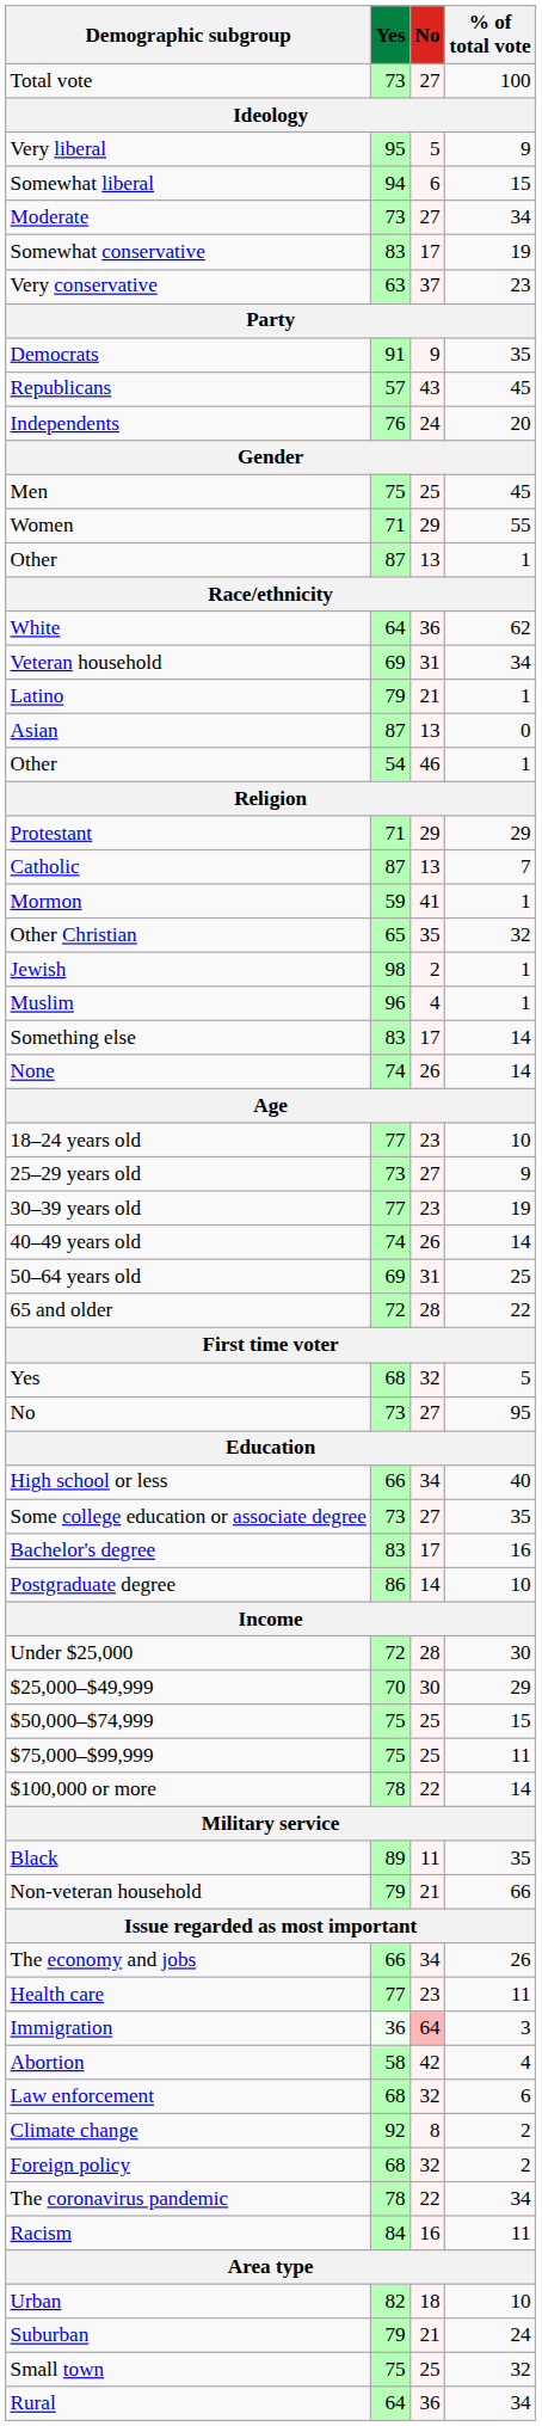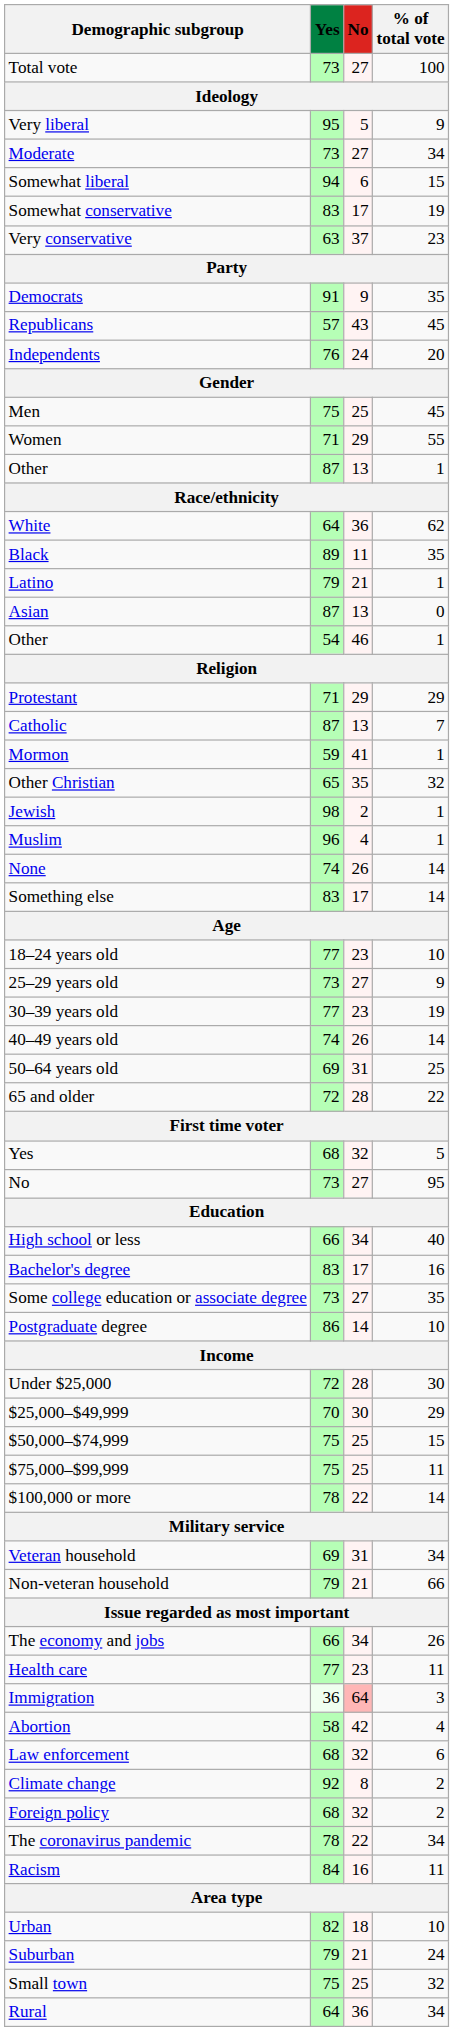 <table class="wikitable sortable" style="font-size:90%; line-height:1.2">
 <tr>
 <th>Demographic subgroup</th>
 <th style="background:#008142;">Yes</th>
 <th style="background:#DC241F;">No</th>
 <th>% of<br>total vote</th>
 </tr>
 <tr>
 <td>Total vote</td>
 <td style="text-align:right; background:#b6ffb6;">73</td>
 <td style="text-align:right; background:#fff3f3;">27</td>
 <td style="text-align:right;">100</td>
 </tr>
 <tr>
 <th colspan="4">Ideology</th>
 </tr>
 <tr>
 <td>Very <a href='#'>liberal</a></td>
 <td style="text-align:right; background:#b6ffb6;">95</td>
 <td style="text-align:right; background:#fff3f3;">5</td>
 <td style="text-align:right;">9</td>
 </tr>
 <tr>
+<td><a href='#'>Moderate</a></td>
+<td style="text-align:right; background:#b6ffb6;">73</td>
+<td style="text-align:right; background:#fff3f3;">27</td>
+<td style="text-align:right;">34</td>
+</tr>
+<tr>
 <td>Somewhat <a href='#'>liberal</a></td>
 <td style="text-align:right; background:#b6ffb6;">94</td>
 <td style="text-align:right; background:#fff3f3;">6</td>
 <td style="text-align:right;">15</td>
-</tr>
-<tr>
-<td><a href='#'>Moderate</a></td>
-<td style="text-align:right; background:#b6ffb6;">73</td>
-<td style="text-align:right; background:#fff3f3;">27</td>
-<td style="text-align:right;">34</td>
 </tr>
 <tr>
 <td>Somewhat <a href='#'>conservative</a></td>
 <td style="text-align:right; background:#b6ffb6;">83</td>
 <td style="text-align:right; background:#fff3f3;">17</td>
 <td style="text-align:right;">19</td>
 </tr>
 <tr>
 <td>Very <a href='#'>conservative</a></td>
 <td style="text-align:right; background:#b6ffb6;">63</td>
 <td style="text-align:right; background:#fff3f3;">37</td>
 <td style="text-align:right;">23</td>
 </tr>
 <tr>
 <th colspan="4">Party</th>
 </tr>
 <tr>
 <td><a href='#'>Democrats</a></td>
 <td style="text-align:right; background:#b6ffb6;">91</td>
 <td style="text-align:right; background:#fff3f3;">9</td>
 <td style="text-align:right;">35</td>
 </tr>
 <tr>
 <td><a href='#'>Republicans</a></td>
 <td style="text-align:right; background:#b6ffb6;">57</td>
 <td style="text-align:right; background:#fff3f3;">43</td>
 <td style="text-align:right;">45</td>
 </tr>
 <tr>
 <td><a href='#'>Independents</a></td>
 <td style="text-align:right; background:#b6ffb6;">76</td>
 <td style="text-align:right; background:#fff3f3;">24</td>
 <td style="text-align:right;">20</td>
 </tr>
 <tr>
 <th colspan="4">Gender</th>
 </tr>
 <tr>
 <td>Men</td>
 <td style="text-align:right; background:#b6ffb6;">75</td>
 <td style="text-align:right; background:#fff3f3;">25</td>
 <td style="text-align:right;">45</td>
 </tr>
 <tr>
 <td>Women</td>
 <td style="text-align:right; background:#b6ffb6;">71</td>
 <td style="text-align:right; background:#fff3f3;">29</td>
 <td style="text-align:right;">55</td>
 </tr>
 <tr>
 <td>Other</td>
 <td style="text-align:right; background:#b6ffb6;">87</td>
 <td style="text-align:right; background:#fff3f3;">13</td>
 <td style="text-align:right;">1</td>
 </tr>
 <tr>
 <th colspan="4">Race/ethnicity</th>
 </tr>
 <tr>
 <td><a href='#'>White</a></td>
 <td style="text-align:right; background:#b6ffb6;">64</td>
 <td style="text-align:right; background:#fff3f3;">36</td>
 <td style="text-align:right;">62</td>
 </tr>
 <tr>
-<td><a href='#'>Veteran</a> household</td>
-<td style="text-align:right; background:#b6ffb6;">69</td>
-<td style="text-align:right; background:#fff3f3;">31</td>
-<td style="text-align:right;">34</td>
+<td><a href='#'>Black</a></td>
+<td style="text-align:right; background:#b6ffb6;">89</td>
+<td style="text-align:right; background:#fff3f3;">11</td>
+<td style="text-align:right;">35</td>
 </tr>
 <tr>
 <td><a href='#'>Latino</a></td>
 <td style="text-align:right; background:#b6ffb6;">79</td>
 <td style="text-align:right; background:#fff3f3;">21</td>
 <td style="text-align:right;">1</td>
 </tr>
 <tr>
 <td><a href='#'>Asian</a></td>
 <td style="text-align:right; background:#b6ffb6;">87</td>
 <td style="text-align:right; background:#fff3f3;">13</td>
 <td style="text-align:right;">0</td>
 </tr>
 <tr>
 <td>Other</td>
 <td style="text-align:right; background:#b6ffb6;">54</td>
 <td style="text-align:right; background:#fff3f3;">46</td>
 <td style="text-align:right;">1</td>
 </tr>
 <tr>
 <th colspan="4">Religion</th>
 </tr>
 <tr>
 <td><a href='#'>Protestant</a></td>
 <td style="text-align:right; background:#b6ffb6;">71</td>
 <td style="text-align:right; background:#fff3f3;">29</td>
 <td style="text-align:right;">29</td>
 </tr>
 <tr>
 <td><a href='#'>Catholic</a></td>
 <td style="text-align:right; background:#b6ffb6;">87</td>
 <td style="text-align:right; background:#fff3f3;">13</td>
 <td style="text-align:right;">7</td>
 </tr>
 <tr>
 <td><a href='#'>Mormon</a></td>
 <td style="text-align:right; background:#b6ffb6;">59</td>
 <td style="text-align:right; background:#fff3f3;">41</td>
 <td style="text-align:right;">1</td>
 </tr>
 <tr>
 <td>Other <a href='#'>Christian</a></td>
 <td style="text-align:right; background:#b6ffb6;">65</td>
 <td style="text-align:right; background:#fff3f3;">35</td>
 <td style="text-align:right;">32</td>
 </tr>
 <tr>
 <td><a href='#'>Jewish</a></td>
 <td style="text-align:right; background:#b6ffb6;">98</td>
 <td style="text-align:right; background:#fff3f3;">2</td>
 <td style="text-align:right;">1</td>
 </tr>
 <tr>
 <td><a href='#'>Muslim</a></td>
 <td style="text-align:right; background:#b6ffb6;">96</td>
 <td style="text-align:right; background:#fff3f3;">4</td>
 <td style="text-align:right;">1</td>
 </tr>
 <tr>
+<td><a href='#'>None</a></td>
+<td style="text-align:right; background:#b6ffb6;">74</td>
+<td style="text-align:right; background:#fff3f3;">26</td>
+<td style="text-align:right;">14</td>
+</tr>
+<tr>
 <td>Something else</td>
 <td style="text-align:right; background:#b6ffb6;">83</td>
 <td style="text-align:right; background:#fff3f3;">17</td>
-<td style="text-align:right;">14</td>
-</tr>
-<tr>
-<td><a href='#'>None</a></td>
-<td style="text-align:right; background:#b6ffb6;">74</td>
-<td style="text-align:right; background:#fff3f3;">26</td>
 <td style="text-align:right;">14</td>
 </tr>
 <tr>
 <th colspan="4">Age</th>
 </tr>
 <tr>
 <td>18–24 years old</td>
 <td style="text-align:right; background:#b6ffb6;">77</td>
 <td style="text-align:right; background:#fff3f3;">23</td>
 <td style="text-align:right;">10</td>
 </tr>
 <tr>
 <td>25–29 years old</td>
 <td style="text-align:right; background:#b6ffb6;">73</td>
 <td style="text-align:right; background:#fff3f3;">27</td>
 <td style="text-align:right;">9</td>
 </tr>
 <tr>
 <td>30–39 years old</td>
 <td style="text-align:right; background:#b6ffb6;">77</td>
 <td style="text-align:right; background:#fff3f3;">23</td>
 <td style="text-align:right;">19</td>
 </tr>
 <tr>
 <td>40–49 years old</td>
 <td style="text-align:right; background:#b6ffb6;">74</td>
 <td style="text-align:right; background:#fff3f3;">26</td>
 <td style="text-align:right;">14</td>
 </tr>
 <tr>
 <td>50–64 years old</td>
 <td style="text-align:right; background:#b6ffb6;">69</td>
 <td style="text-align:right; background:#fff3f3;">31</td>
 <td style="text-align:right;">25</td>
 </tr>
 <tr>
 <td>65 and older</td>
 <td style="text-align:right; background:#b6ffb6;">72</td>
 <td style="text-align:right; background:#fff3f3;">28</td>
 <td style="text-align:right;">22</td>
 </tr>
 <tr>
 <th colspan="4">First time voter</th>
 </tr>
 <tr>
 <td>Yes</td>
 <td style="text-align:right; background:#b6ffb6;">68</td>
 <td style="text-align:right; background:#fff3f3;">32</td>
 <td style="text-align:right;">5</td>
 </tr>
 <tr>
 <td>No</td>
 <td style="text-align:right; background:#b6ffb6;">73</td>
 <td style="text-align:right; background:#fff3f3;">27</td>
 <td style="text-align:right;">95</td>
 </tr>
 <tr>
 <th colspan="4">Education</th>
 </tr>
 <tr>
 <td><a href='#'>High school</a> or less</td>
 <td style="text-align:right; background:#b6ffb6;">66</td>
 <td style="text-align:right; background:#fff3f3;">34</td>
 <td style="text-align:right;">40</td>
 </tr>
 <tr>
+<td><a href='#'>Bachelor's degree</a></td>
+<td style="text-align:right; background:#b6ffb6;">83</td>
+<td style="text-align:right; background:#fff3f3;">17</td>
+<td style="text-align:right;">16</td>
+</tr>
+<tr>
 <td>Some <a href='#'>college</a> education or <a href='#'>associate degree</a></td>
 <td style="text-align:right; background:#b6ffb6;">73</td>
 <td style="text-align:right; background:#fff3f3;">27</td>
 <td style="text-align:right;">35</td>
-</tr>
-<tr>
-<td><a href='#'>Bachelor's degree</a></td>
-<td style="text-align:right; background:#b6ffb6;">83</td>
-<td style="text-align:right; background:#fff3f3;">17</td>
-<td style="text-align:right;">16</td>
 </tr>
 <tr>
 <td><a href='#'>Postgraduate</a> degree</td>
 <td style="text-align:right; background:#b6ffb6;">86</td>
 <td style="text-align:right; background:#fff3f3;">14</td>
 <td style="text-align:right;">10</td>
 </tr>
 <tr>
 <th colspan="4">Income</th>
 </tr>
 <tr>
 <td>Under $25,000</td>
 <td style="text-align:right; background:#b6ffb6;">72</td>
 <td style="text-align:right; background:#fff3f3;">28</td>
 <td style="text-align:right;">30</td>
 </tr>
 <tr>
 <td>$25,000–$49,999</td>
 <td style="text-align:right; background:#b6ffb6;">70</td>
 <td style="text-align:right; background:#fff3f3;">30</td>
 <td style="text-align:right;">29</td>
 </tr>
 <tr>
 <td>$50,000–$74,999</td>
 <td style="text-align:right; background:#b6ffb6;">75</td>
 <td style="text-align:right; background:#fff3f3;">25</td>
 <td style="text-align:right;">15</td>
 </tr>
 <tr>
 <td>$75,000–$99,999</td>
 <td style="text-align:right; background:#b6ffb6;">75</td>
 <td style="text-align:right; background:#fff3f3;">25</td>
 <td style="text-align:right;">11</td>
 </tr>
 <tr>
 <td>$100,000 or more</td>
 <td style="text-align:right; background:#b6ffb6;">78</td>
 <td style="text-align:right; background:#fff3f3;">22</td>
 <td style="text-align:right;">14</td>
 </tr>
 <tr>
 <th colspan="4">Military service</th>
 </tr>
 <tr>
-<td><a href='#'>Black</a></td>
-<td style="text-align:right; background:#b6ffb6;">89</td>
-<td style="text-align:right; background:#fff3f3;">11</td>
-<td style="text-align:right;">35</td>
+<td><a href='#'>Veteran</a> household</td>
+<td style="text-align:right; background:#b6ffb6;">69</td>
+<td style="text-align:right; background:#fff3f3;">31</td>
+<td style="text-align:right;">34</td>
 </tr>
 <tr>
 <td>Non-veteran household</td>
 <td style="text-align:right; background:#b6ffb6;">79</td>
 <td style="text-align:right; background:#fff3f3;">21</td>
 <td style="text-align:right;">66</td>
 </tr>
 <tr>
 <th colspan="4">Issue regarded as most important</th>
 </tr>
 <tr>
 <td>The <a href='#'>economy</a> and <a href='#'>jobs</a></td>
 <td style="text-align:right; background:#b6ffb6;">66</td>
 <td style="text-align:right; background:#fff3f3;">34</td>
 <td style="text-align:right;">26</td>
 </tr>
 <tr>
 <td><a href='#'>Health care</a></td>
 <td style="text-align:right; background:#b6ffb6">77</td>
 <td style="text-align:right; background:#fff3f3">23</td>
 <td style="text-align:right;">11</td>
 </tr>
 <tr>
 <td><a href='#'>Immigration</a></td>
 <td style="text-align:right; background:#f0fff0">36</td>
 <td style="text-align:right; background:#ffb6b6;">64</td>
 <td style="text-align:right;">3</td>
 </tr>
 <tr>
 <td><a href='#'>Abortion</a></td>
 <td style="text-align:right; background:#b6ffb6;">58</td>
 <td style="text-align:right; background:#fff3f3;">42</td>
 <td style="text-align:right;">4</td>
 </tr>
 <tr>
 <td><a href='#'>Law enforcement</a></td>
 <td style="text-align:right; background:#b6ffb6;">68</td>
 <td style="text-align:right; background:#fff3f3;">32</td>
 <td style="text-align:right;">6</td>
 </tr>
 <tr>
 <td><a href='#'>Climate change</a></td>
 <td style="text-align:right; background:#b6ffb6;">92</td>
 <td style="text-align:right; background:#fff3f3;">8</td>
 <td style="text-align:right;">2</td>
 </tr>
 <tr>
 <td><a href='#'>Foreign policy</a></td>
 <td style="text-align:right; background:#b6ffb6;">68</td>
 <td style="text-align:right; background:#fff3f3;">32</td>
 <td style="text-align:right;">2</td>
 </tr>
 <tr>
 <td>The <a href='#'>coronavirus pandemic</a></td>
 <td style="text-align:right; background:#b6ffb6;">78</td>
 <td style="text-align:right; background:#fff3f3;">22</td>
 <td style="text-align:right;">34</td>
 </tr>
 <tr>
 <td><a href='#'>Racism</a></td>
 <td style="text-align:right; background:#b6ffb6;">84</td>
 <td style="text-align:right; background:#fff3f3;">16</td>
 <td style="text-align:right;">11</td>
 </tr>
 <tr>
 <th colspan="4">Area type</th>
 </tr>
 <tr>
 <td><a href='#'>Urban</a></td>
 <td style="text-align:right; background:#b6ffb6;">82</td>
 <td style="text-align:right; background:#fff3f3;">18</td>
 <td style="text-align:right;">10</td>
 </tr>
 <tr>
 <td><a href='#'>Suburban</a></td>
 <td style="text-align:right; background:#b6ffb6;">79</td>
 <td style="text-align:right; background:#fff3f3;">21</td>
 <td style="text-align:right;">24</td>
 </tr>
 <tr>
 <td>Small <a href='#'>town</a></td>
 <td style="text-align:right; background:#b6ffb6;">75</td>
 <td style="text-align:right; background:#fff3f3;">25</td>
 <td style="text-align:right;">32</td>
 </tr>
 <tr>
 <td><a href='#'>Rural</a></td>
 <td style="text-align:right; background:#b6ffb6;">64</td>
 <td style="text-align:right; background:#fff3f3;">36</td>
 <td style="text-align:right;">34</td>
 </tr>
 </table>
